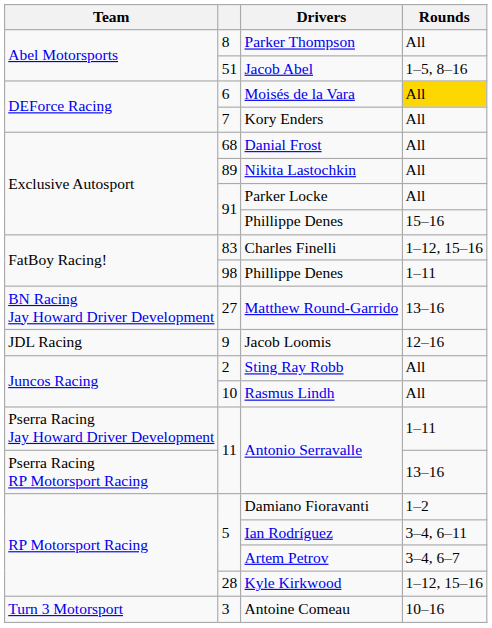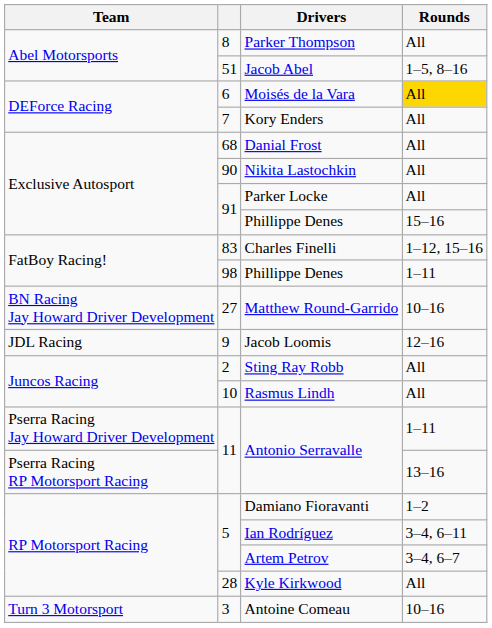 <table class="wikitable sortable" style="font-size:85%;">
 <tr>
 <th>Team</th>
 <th></th>
 <th>Drivers</th>
 <th>Rounds</th>
 </tr>
 <tr>
 <td rowspan=2><a href='#'>Abel Motorsports</a></td>
 <td>8</td>
 <td> <a href='#'>Parker Thompson</a></td>
 <td>All</td>
 </tr>
 <tr>
 <td>51</td>
 <td> <a href='#'>Jacob Abel</a></td>
 <td>1–5, 8–16</td>
 </tr>
 <tr>
 <td rowspan=2><a href='#'>DEForce Racing</a></td>
 <td>6</td>
 <td> <a href='#'>Moisés de la Vara</a></td>
 <td style="background: gold;">All</td>
 </tr>
 <tr>
 <td>7</td>
 <td> Kory Enders</td>
 <td>All</td>
 </tr>
 <tr>
 <td rowspan=4>Exclusive Autosport</td>
 <td>68</td>
 <td> <a href='#'>Danial Frost</a></td>
 <td>All</td>
 </tr>
 <tr>
-<td>89</td>
+<td>90</td>
 <td> <a href='#'>Nikita Lastochkin</a></td>
 <td>All</td>
 </tr>
 <tr>
 <td rowspan=2>91</td>
 <td> Parker Locke</td>
 <td>All</td>
 </tr>
 <tr>
 <td> Phillippe Denes</td>
 <td>15–16</td>
 </tr>
 <tr>
 <td rowspan=2>FatBoy Racing!</td>
 <td>83</td>
 <td> Charles Finelli</td>
 <td>1–12, 15–16</td>
 </tr>
 <tr>
 <td>98</td>
 <td> Phillippe Denes</td>
 <td>1–11</td>
 </tr>
 <tr>
 <td><a href='#'>BN Racing</a><br><a href='#'>Jay Howard Driver Development</a></td>
 <td>27</td>
 <td> <a href='#'>Matthew Round-Garrido</a></td>
-<td>13–16</td>
+<td>10–16</td>
 </tr>
 <tr>
 <td>JDL Racing</td>
 <td>9</td>
 <td> Jacob Loomis</td>
 <td>12–16</td>
 </tr>
 <tr>
 <td rowspan=2><a href='#'>Juncos Racing</a></td>
 <td>2</td>
 <td> <a href='#'>Sting Ray Robb</a></td>
 <td>All</td>
 </tr>
 <tr>
 <td>10</td>
 <td> <a href='#'>Rasmus Lindh</a></td>
 <td>All</td>
 </tr>
 <tr>
 <td>Pserra Racing<br><a href='#'>Jay Howard Driver Development</a></td>
 <td rowspan="2">11</td>
 <td rowspan="2"> <a href='#'>Antonio Serravalle</a></td>
 <td>1–11</td>
 </tr>
 <tr>
 <td>Pserra Racing<br><a href='#'>RP Motorsport Racing</a></td>
 <td>13–16</td>
 </tr>
 <tr>
 <td rowspan=4><a href='#'>RP Motorsport Racing</a></td>
 <td rowspan=3>5</td>
 <td> Damiano Fioravanti</td>
 <td>1–2</td>
 </tr>
 <tr>
 <td> <a href='#'>Ian Rodríguez</a></td>
 <td>3–4, 6–11</td>
 </tr>
 <tr>
 <td> <a href='#'>Artem Petrov</a></td>
 <td>3–4, 6–7</td>
 </tr>
 <tr>
 <td>28</td>
 <td> <a href='#'>Kyle Kirkwood</a></td>
-<td>1–12, 15–16</td>
+<td>All</td>
 </tr>
 <tr>
 <td><a href='#'>Turn 3 Motorsport</a></td>
 <td>3</td>
 <td> Antoine Comeau</td>
 <td>10–16</td>
 </tr>
 </table>
